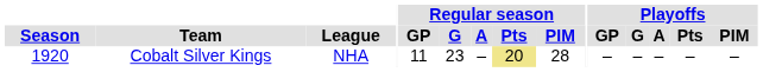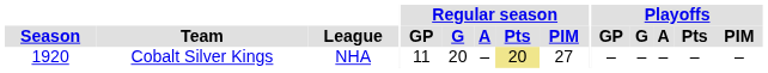 <table border="0" cellpadding="1" cellspacing="0" style="text-align:center; width:45em">
 <tr bgcolor="#e0e0e0">
 <th colspan="3" bgcolor="#ffffff"></th>
 <th rowspan="100" bgcolor="#ffffff"></th>
 <th colspan="5"><a href='#'>Regular season</a></th>
 <th rowspan="100" bgcolor="#ffffff"></th>
 <th colspan="5"><a href='#'>Playoffs</a></th>
 </tr>
 <tr bgcolor="#e0e0e0">
 <th><a href='#'>Season</a></th>
 <th>Team</th>
 <th>League</th>
 <th>GP</th>
 <th><a href='#'>G</a></th>
 <th><a href='#'>A</a></th>
 <th><a href='#'>Pts</a></th>
 <th><a href='#'>PIM</a></th>
 <th>GP</th>
 <th>G</th>
 <th>A</th>
 <th>Pts</th>
 <th>PIM</th>
 </tr>
 <tr>
 <td><a href='#'>1920</a></td>
 <td><a href='#'>Cobalt Silver Kings</a></td>
 <td><a href='#'>NHA</a></td>
 <td>11</td>
-<td>23</td>
+<td>20</td>
 <td>–</td>
 <td style="background: khaki;">20</td>
-<td>28</td>
+<td>27</td>
 <td>–</td>
 <td>–</td>
 <td>–</td>
 <td>–</td>
 <td>–</td>
 </tr>
 <tr bgcolor="#e0e0e0">
 </tr>
 </table>
